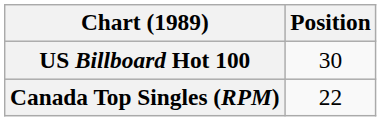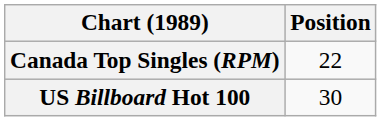 <table class="wikitable sortable plainrowheaders" style="text-align:center">
 <tr>
 <th>Chart (1989)</th>
 <th>Position</th>
 </tr>
 <tr>
+<th scope="row">Canada Top Singles (<em>RPM</em>)</th>
+<td>22</td>
+</tr>
+<tr>
 <th scope="row">US <em>Billboard</em> Hot 100</th>
 <td>30</td>
 </tr>
-<tr>
-<th scope="row">Canada Top Singles (<em>RPM</em>)</th>
-<td>22</td>
-</tr>
 </table>
